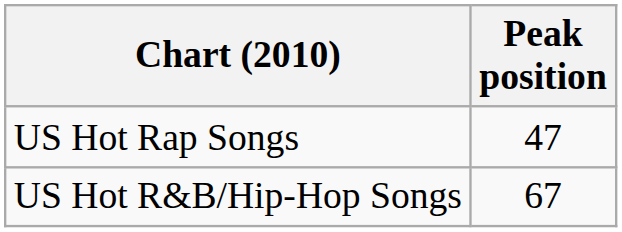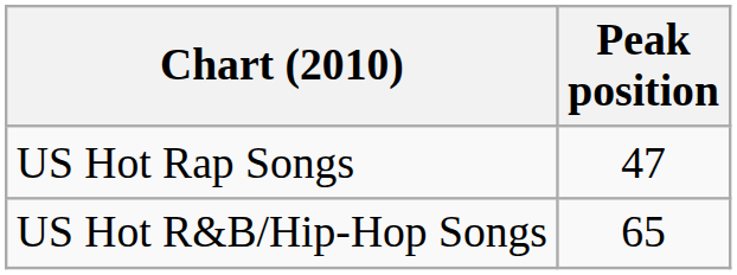 <table class="wikitable">
 <tr>
 <th>Chart (2010)</th>
 <th>Peak<br>position</th>
 </tr>
 <tr>
 <td>US Hot Rap Songs</td>
 <td align="center">47</td>
 </tr>
 <tr>
 <td>US Hot R&B/Hip-Hop Songs</td>
-<td align="center">67</td>
+<td align="center">65</td>
 </tr>
 </table>
